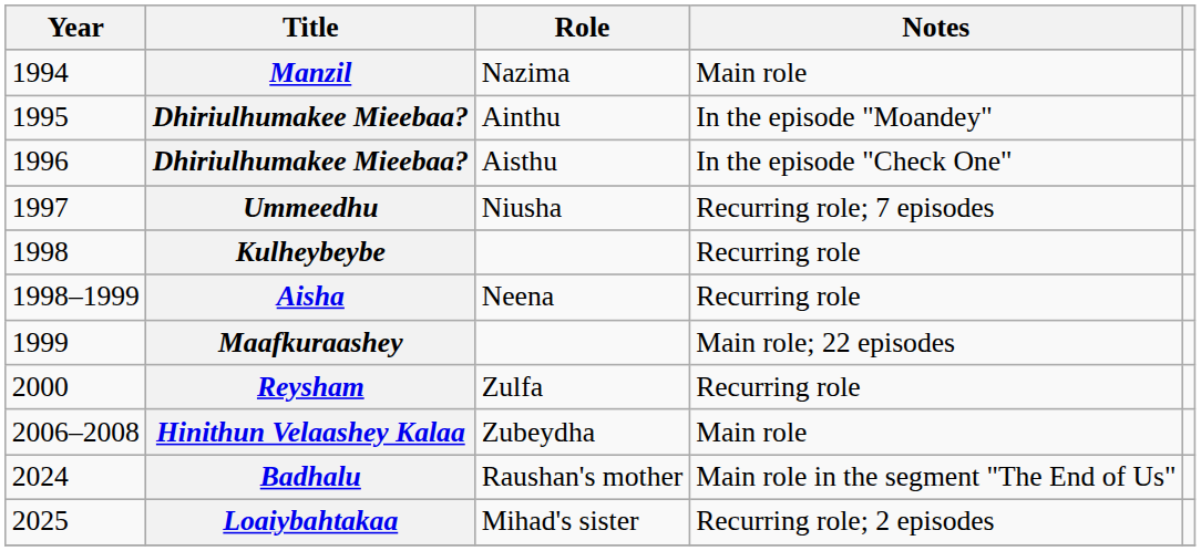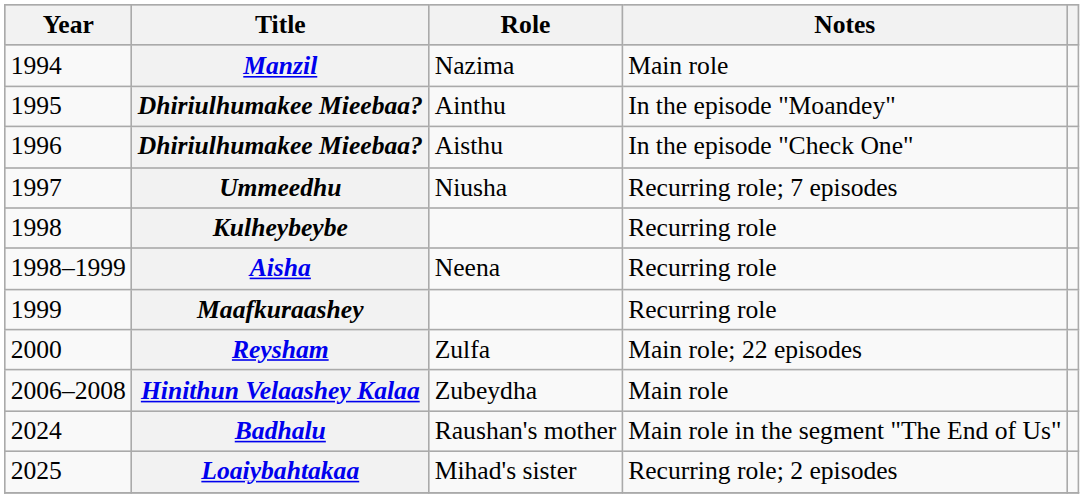 <table class="wikitable sortable plainrowheaders">
 <tr style="background:#ccc; text-align:center;">
 <th scope="col">Year</th>
 <th scope="col">Title</th>
 <th scope="col">Role</th>
 <th scope="col">Notes</th>
 <th scope="col" class="unsortable"></th>
 </tr>
 <tr>
 <td>1994</td>
 <th scope="row"><em><a href='#'>Manzil</a></em></th>
 <td>Nazima</td>
 <td>Main role</td>
 <td></td>
 </tr>
 <tr>
 <td>1995</td>
 <th scope="row"><em>Dhiriulhumakee Mieebaa?</em></th>
 <td>Ainthu</td>
 <td>In the episode "Moandey"</td>
 <td></td>
 </tr>
 <tr>
 <td>1996</td>
 <th scope="row"><em>Dhiriulhumakee Mieebaa?</em></th>
 <td>Aisthu</td>
 <td>In the episode "Check One"</td>
 <td></td>
 </tr>
 <tr>
 <td>1997</td>
 <th scope="row"><em>Ummeedhu</em></th>
 <td>Niusha</td>
 <td>Recurring role; 7 episodes</td>
 <td></td>
 </tr>
 <tr>
 <td>1998</td>
 <th scope="row"><em>Kulheybeybe</em></th>
 <td></td>
 <td>Recurring role</td>
 <td></td>
 </tr>
 <tr>
 <td>1998–1999</td>
 <th scope="row"><em><a href='#'>Aisha</a></em></th>
 <td>Neena</td>
 <td>Recurring role</td>
 <td style="text-align: center;"></td>
 </tr>
 <tr>
 <td>1999</td>
 <th scope="row"><em>Maafkuraashey</em></th>
 <td></td>
-<td>Main role; 22 episodes</td>
+<td>Recurring role</td>
 <td></td>
 </tr>
 <tr>
 <td>2000</td>
 <th scope="row"><em><a href='#'>Reysham</a></em></th>
 <td>Zulfa</td>
-<td>Recurring role</td>
+<td>Main role; 22 episodes</td>
 <td style="text-align: center;"></td>
 </tr>
 <tr>
 <td>2006–2008</td>
 <th scope="row"><em><a href='#'>Hinithun Velaashey Kalaa</a></em></th>
 <td>Zubeydha</td>
 <td>Main role</td>
 <td style="text-align: center;"></td>
 </tr>
 <tr>
 <td>2024</td>
 <th scope="row"><em><a href='#'>Badhalu</a></em></th>
 <td>Raushan's mother</td>
 <td>Main role in the segment "The End of Us"</td>
 <td style="text-align: center;"></td>
 </tr>
 <tr>
 <td>2025</td>
 <th scope="row"><em><a href='#'>Loaiybahtakaa</a></em></th>
 <td>Mihad's sister</td>
 <td>Recurring role; 2 episodes</td>
 <td style="text-align: center;"></td>
 </tr>
 <tr>
 </tr>
 </table>
